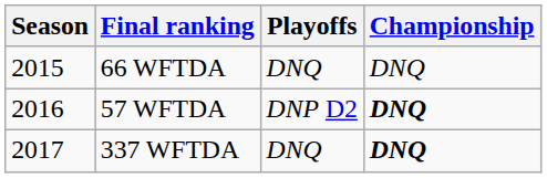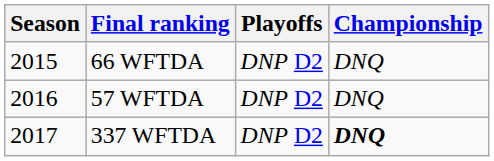 <table class="wikitable sortable">
 <tr>
 <th>Season</th>
 <th><a href='#'>Final ranking</a></th>
 <th>Playoffs</th>
 <th><a href='#'>Championship</a></th>
 </tr>
 <tr>
 <td>2015</td>
 <td>66 WFTDA</td>
-<td><em>DNQ</em></td>
+<td><em>DNP</em> <a href='#'>D2</a></td>
 <td><em>DNQ</em></td>
 </tr>
 <tr>
 <td>2016</td>
 <td>57 WFTDA</td>
 <td><em>DNP</em> <a href='#'>D2</a></td>
-<td><strong><em>DNQ</em></strong></td>
+<td><em>DNQ</em></td>
 </tr>
 <tr>
 <td>2017</td>
 <td>337 WFTDA</td>
-<td><em>DNQ</em></td>
+<td><em>DNP</em> <a href='#'>D2</a></td>
 <td><strong><em>DNQ</em></strong></td>
 </tr>
 </table>
